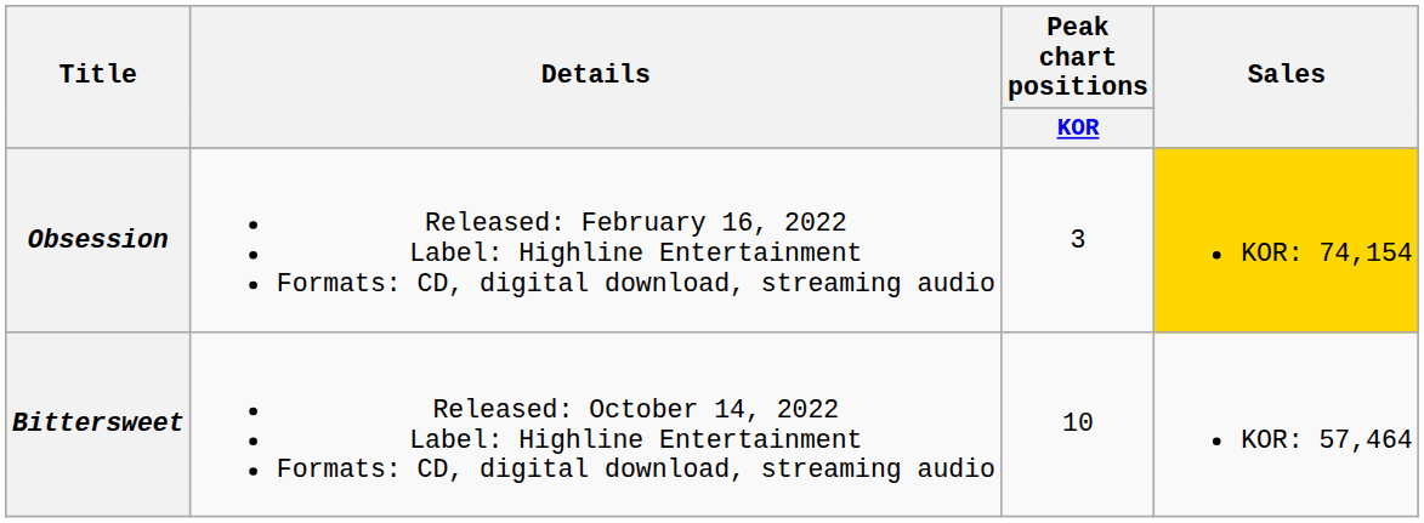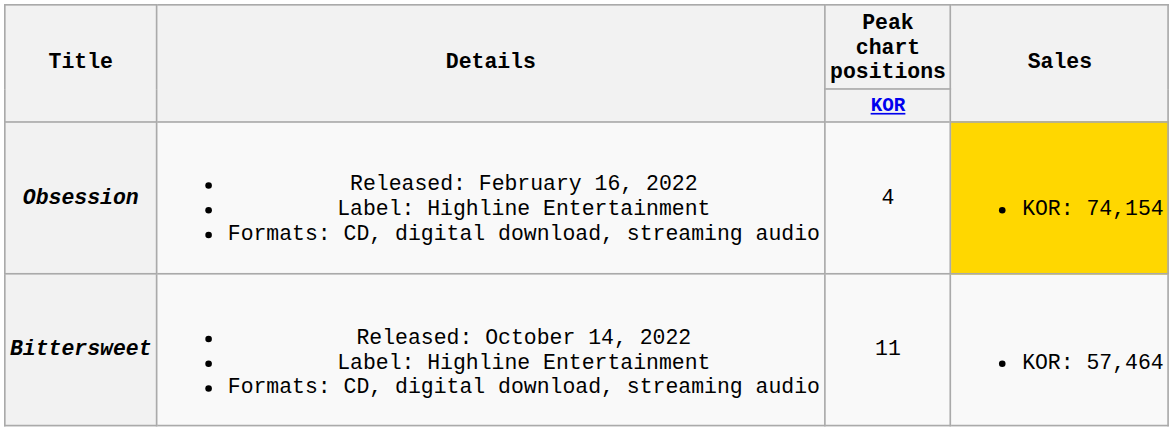 <table class="wikitable plainrowheaders" style="text-align:center;">
 <tr>
 <th scope="col" rowspan="2">Title</th>
 <th scope="col" rowspan="2">Details</th>
 <th colspan="1">Peak chart positions</th>
 <th scope="col" rowspan="2">Sales</th>
 </tr>
 <tr>
 <th scope="col" style="width:3em;font-size:90%;"><a href='#'>KOR</a><br></th>
 </tr>
 <tr>
 <th scope="row"><em>Obsession</em></th>
 <td><br><ul><li>Released: February 16, 2022</li><li>Label: Highline Entertainment</li><li>Formats: CD, digital download, streaming audio</li></ul></td>
-<td>3</td>
+<td>4</td>
 <td style="background: gold;"><br><ul><li>KOR: 74,154</li></ul></td>
 </tr>
 <tr>
 <th scope="row"><em>Bittersweet</em></th>
 <td><br><ul><li>Released: October 14, 2022</li><li>Label: Highline Entertainment</li><li>Formats: CD, digital download, streaming audio</li></ul></td>
-<td>10</td>
+<td>11</td>
 <td><br><ul><li>KOR: 57,464</li></ul></td>
 </tr>
 </table>
